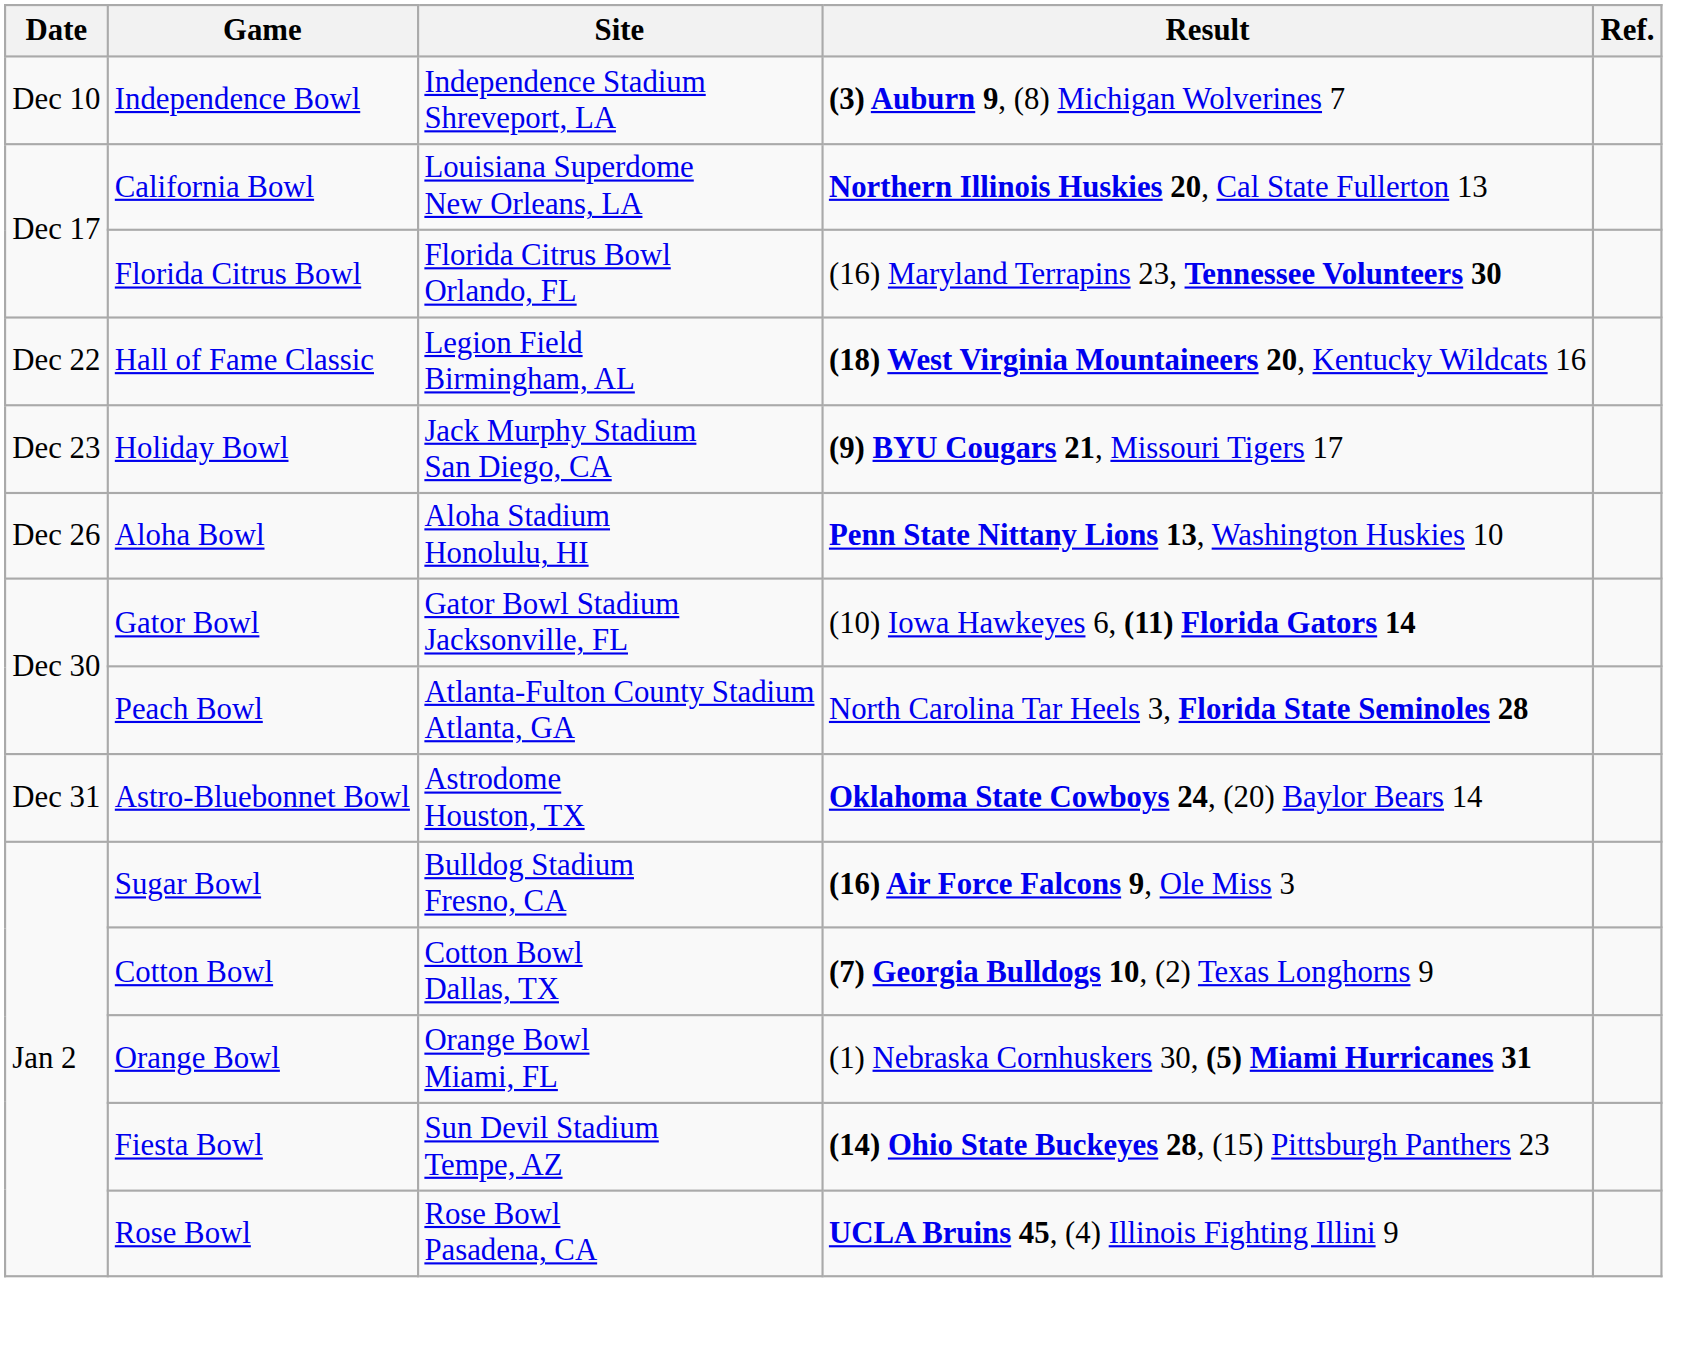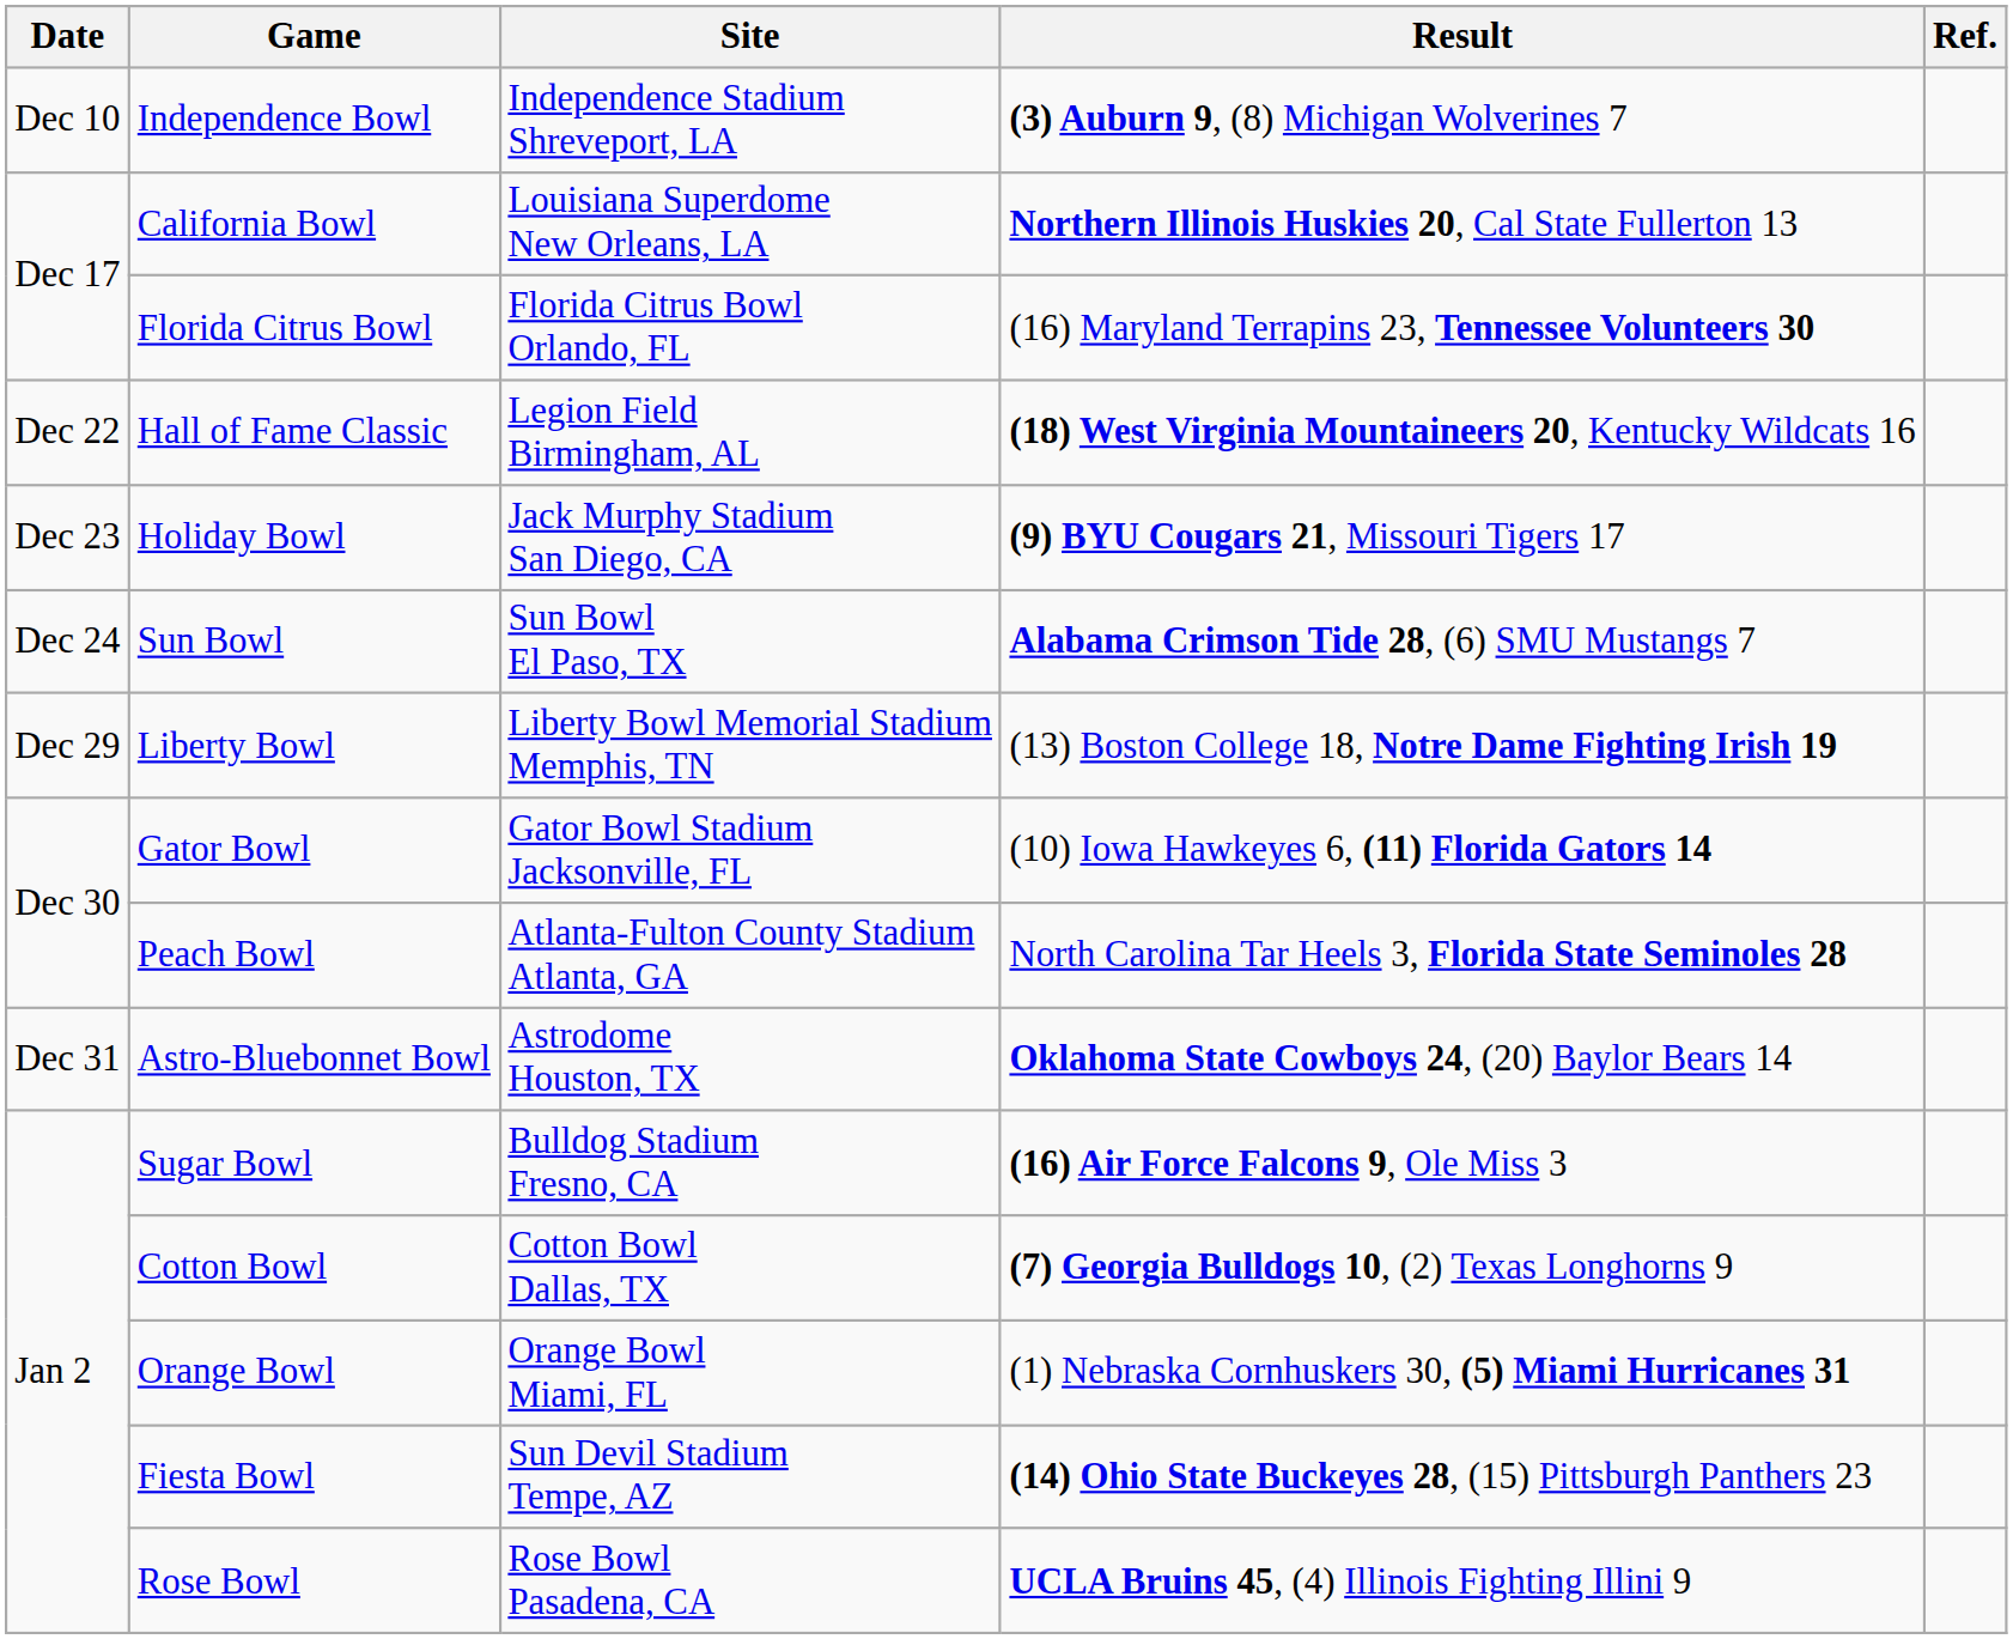 <table class="wikitable" style="font-size:90%;"| ->
 <tr>
 <th>Date</th>
 <th>Game</th>
 <th>Site</th>
 <th>Result</th>
 <th>Ref.</th>
 </tr>
 <tr>
 <td>Dec 10</td>
 <td><a href='#'>Independence Bowl</a></td>
 <td><a href='#'>Independence Stadium</a><br><a href='#'>Shreveport, LA</a></td>
 <td><strong>(3) <a href='#'>Auburn</a> 9</strong>, (8) <a href='#'>Michigan Wolverines</a> 7</td>
 <td></td>
 </tr>
 <tr>
 <td rowspan=2>Dec 17</td>
 <td><a href='#'>California Bowl</a></td>
 <td><a href='#'>Louisiana Superdome</a><br><a href='#'>New Orleans, LA</a></td>
 <td><strong><a href='#'>Northern Illinois Huskies</a> 20</strong>, <a href='#'>Cal State Fullerton</a> 13</td>
 <td></td>
 </tr>
 <tr>
 <td><a href='#'>Florida Citrus Bowl</a></td>
 <td><a href='#'>Florida Citrus Bowl</a><br><a href='#'>Orlando, FL</a></td>
 <td>(16) <a href='#'>Maryland Terrapins</a> 23, <strong><a href='#'>Tennessee Volunteers</a> 30</strong></td>
 <td></td>
 </tr>
 <tr>
 <td>Dec 22</td>
 <td><a href='#'>Hall of Fame Classic</a></td>
 <td><a href='#'>Legion Field</a><br><a href='#'>Birmingham, AL</a></td>
 <td><strong> (18) <a href='#'>West Virginia Mountaineers</a> 20</strong>, <a href='#'>Kentucky Wildcats</a> 16</td>
 <td></td>
 </tr>
 <tr>
 <td>Dec 23</td>
 <td><a href='#'>Holiday Bowl</a></td>
 <td><a href='#'>Jack Murphy Stadium</a><br><a href='#'>San Diego, CA</a></td>
 <td><strong>(9) <a href='#'>BYU Cougars</a> 21</strong>, <a href='#'>Missouri Tigers</a> 17</td>
 <td></td>
 </tr>
 <tr>
-<td>Dec 26</td>
-<td><a href='#'>Aloha Bowl</a></td>
-<td><a href='#'>Aloha Stadium</a><br><a href='#'>Honolulu, HI</a></td>
-<td><strong><a href='#'>Penn State Nittany Lions</a> 13</strong>, <a href='#'>Washington Huskies</a> 10</td>
+<td>Dec 24</td>
+<td><a href='#'>Sun Bowl</a></td>
+<td><a href='#'>Sun Bowl</a><br><a href='#'>El Paso, TX</a></td>
+<td><strong><a href='#'>Alabama Crimson Tide</a> 28</strong>, (6) <a href='#'>SMU Mustangs</a> 7</td>
+<td></td>
+</tr>
+<tr>
+<td>Dec 29</td>
+<td><a href='#'>Liberty Bowl</a></td>
+<td><a href='#'>Liberty Bowl Memorial Stadium</a><br><a href='#'>Memphis, TN</a></td>
+<td>(13) <a href='#'>Boston College</a> 18, <strong><a href='#'>Notre Dame Fighting Irish</a> 19</strong></td>
 <td></td>
 </tr>
 <tr>
 <td rowspan=2>Dec 30</td>
 <td><a href='#'>Gator Bowl</a></td>
 <td><a href='#'>Gator Bowl Stadium</a><br><a href='#'>Jacksonville, FL</a></td>
 <td>(10) <a href='#'>Iowa Hawkeyes</a> 6, <strong>(11) <a href='#'>Florida Gators</a> 14</strong></td>
 <td></td>
 </tr>
 <tr>
 <td><a href='#'>Peach Bowl</a></td>
 <td><a href='#'>Atlanta-Fulton County Stadium</a><br><a href='#'>Atlanta, GA</a></td>
 <td><a href='#'>North Carolina Tar Heels</a> 3, <strong><a href='#'>Florida State Seminoles</a> 28</strong></td>
 <td></td>
 </tr>
 <tr>
 <td>Dec 31</td>
 <td><a href='#'>Astro-Bluebonnet Bowl</a></td>
 <td><a href='#'>Astrodome</a><br><a href='#'>Houston, TX</a></td>
 <td><strong><a href='#'>Oklahoma State Cowboys</a> 24</strong>, (20) <a href='#'>Baylor Bears</a> 14</td>
 <td></td>
 </tr>
 <tr>
 <td rowspan=5>Jan 2</td>
 <td><a href='#'>Sugar Bowl</a></td>
 <td><a href='#'>Bulldog Stadium</a><br><a href='#'>Fresno, CA</a></td>
 <td><strong>(16) <a href='#'>Air Force Falcons</a> 9</strong>, <a href='#'>Ole Miss</a> 3</td>
 <td></td>
 </tr>
 <tr>
 <td><a href='#'>Cotton Bowl</a></td>
 <td><a href='#'>Cotton Bowl</a><br><a href='#'>Dallas, TX</a></td>
 <td><strong>(7) <a href='#'>Georgia Bulldogs</a> 10</strong>, (2) <a href='#'>Texas Longhorns</a> 9</td>
 <td></td>
 </tr>
 <tr>
 <td><a href='#'>Orange Bowl</a></td>
 <td><a href='#'>Orange Bowl</a><br><a href='#'>Miami, FL</a></td>
 <td>(1) <a href='#'>Nebraska Cornhuskers</a> 30, <strong>(5) <a href='#'>Miami Hurricanes</a> 31</strong></td>
 <td></td>
 </tr>
 <tr>
 <td><a href='#'>Fiesta Bowl</a></td>
 <td><a href='#'>Sun Devil Stadium</a><br><a href='#'>Tempe, AZ</a></td>
 <td><strong>(14) <a href='#'>Ohio State Buckeyes</a> 28</strong>, (15) <a href='#'>Pittsburgh Panthers</a> 23</td>
 <td></td>
 </tr>
 <tr>
 <td><a href='#'>Rose Bowl</a></td>
 <td><a href='#'>Rose Bowl</a><br><a href='#'>Pasadena, CA</a></td>
 <td><strong><a href='#'>UCLA Bruins</a> 45</strong>, (4) <a href='#'>Illinois Fighting Illini</a> 9</td>
 <td></td>
 </tr>
 </table>
